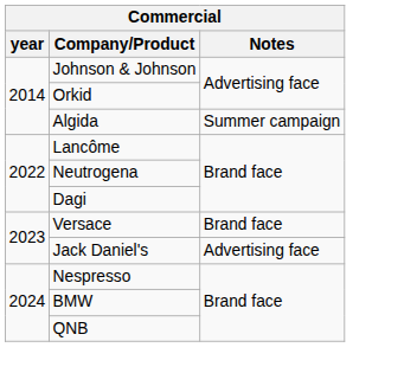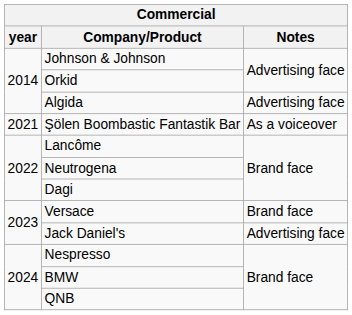 <table class="wikitable">
 <tr>
 <th colspan="3">Commercial</th>
 </tr>
 <tr>
 <th>year</th>
 <th>Company/Product</th>
 <th>Notes</th>
 </tr>
 <tr>
 <td rowspan="3">2014</td>
 <td>Johnson & Johnson</td>
 <td rowspan="2">Advertising face</td>
 </tr>
 <tr>
 <td>Orkid</td>
 </tr>
 <tr>
 <td>Algida</td>
-<td>Summer campaign</td>
+<td>Advertising face</td>
+</tr>
+<tr>
+<td>2021</td>
+<td>Şölen Boombastic Fantastik Bar</td>
+<td>As a voiceover</td>
 </tr>
 <tr>
 <td rowspan="3">2022</td>
 <td>Lancôme</td>
 <td rowspan="3">Brand face</td>
 </tr>
 <tr>
 <td>Neutrogena</td>
 </tr>
 <tr>
 <td>Dagi</td>
 </tr>
 <tr>
 <td rowspan="2">2023</td>
 <td>Versace</td>
 <td>Brand face</td>
 </tr>
 <tr>
 <td>Jack Daniel's</td>
 <td>Advertising face</td>
 </tr>
 <tr>
 <td rowspan="3">2024</td>
 <td>Nespresso</td>
 <td rowspan="3">Brand face</td>
 </tr>
 <tr>
 <td>BMW</td>
 </tr>
 <tr>
 <td>QNB</td>
 </tr>
 </table>
